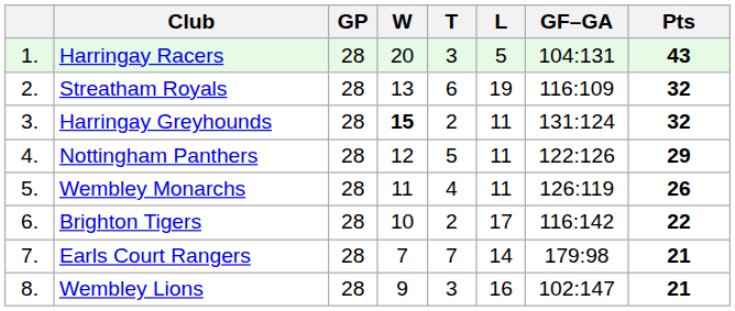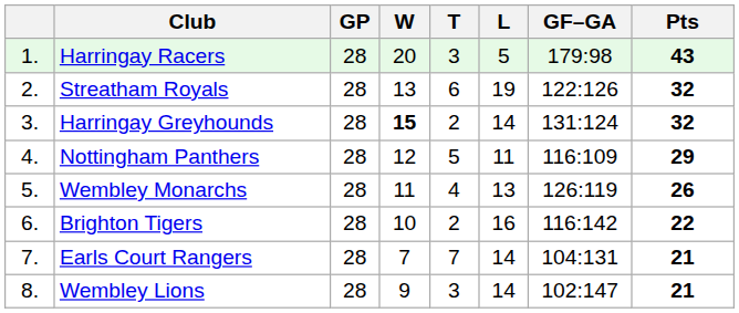 <table class="wikitable">
 <tr>
 <th width="30"></th>
 <th width="200">Club</th>
 <th width="30">GP</th>
 <th width="30">W</th>
 <th width="30">T</th>
 <th width="30">L</th>
 <th width="70">GF–GA</th>
 <th width="70">Pts</th>
 </tr>
 <tr bgcolor="#e6fae6" align="center">
 <td>1.</td>
 <td align="left"><a href='#'>Harringay Racers</a></td>
 <td>28</td>
 <td>20</td>
 <td>3</td>
 <td>5</td>
-<td>104:131</td>
+<td>179:98</td>
 <td><strong>43</strong></td>
 </tr>
 <tr bgcolor="#FFFFFF" align="center">
 <td>2.</td>
 <td align="left"><a href='#'>Streatham Royals</a></td>
 <td>28</td>
 <td>13</td>
 <td>6</td>
 <td>19</td>
-<td>116:109</td>
+<td>122:126</td>
 <td><strong>32</strong></td>
 </tr>
 <tr bgcolor="#FFFFFF" align="center">
 <td>3.</td>
 <td align="left"><a href='#'>Harringay Greyhounds</a></td>
 <td>28</td>
 <td><strong>15</strong></td>
 <td>2</td>
-<td>11</td>
+<td>14</td>
 <td>131:124</td>
 <td><strong>32</strong></td>
 </tr>
 <tr bgcolor="#FFFFFF" align="center">
 <td>4.</td>
 <td align="left"><a href='#'>Nottingham Panthers</a></td>
 <td>28</td>
 <td>12</td>
 <td>5</td>
 <td>11</td>
-<td>122:126</td>
+<td>116:109</td>
 <td><strong>29</strong></td>
 </tr>
 <tr bgcolor="#FFFFFF" align="center">
 <td>5.</td>
 <td align="left"><a href='#'>Wembley Monarchs</a></td>
 <td>28</td>
 <td>11</td>
 <td>4</td>
-<td>11</td>
+<td>13</td>
 <td>126:119</td>
 <td><strong>26</strong></td>
 </tr>
 <tr bgcolor="#FFFFFF" align="center">
 <td>6.</td>
 <td align="left"><a href='#'>Brighton Tigers</a></td>
 <td>28</td>
 <td>10</td>
 <td>2</td>
-<td>17</td>
+<td>16</td>
 <td>116:142</td>
 <td><strong>22</strong></td>
 </tr>
 <tr bgcolor="#FFFFFF" align="center">
 <td>7.</td>
 <td align="left"><a href='#'>Earls Court Rangers</a></td>
 <td>28</td>
 <td>7</td>
 <td>7</td>
 <td>14</td>
-<td>179:98</td>
+<td>104:131</td>
 <td><strong>21</strong></td>
 </tr>
 <tr bgcolor="#FFFFFF" align="center">
 <td>8.</td>
 <td align="left"><a href='#'>Wembley Lions</a></td>
 <td>28</td>
 <td>9</td>
 <td>3</td>
-<td>16</td>
+<td>14</td>
 <td>102:147</td>
 <td><strong>21</strong></td>
 </tr>
 </table>
